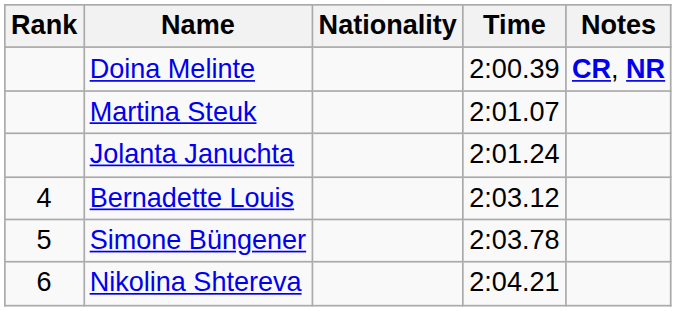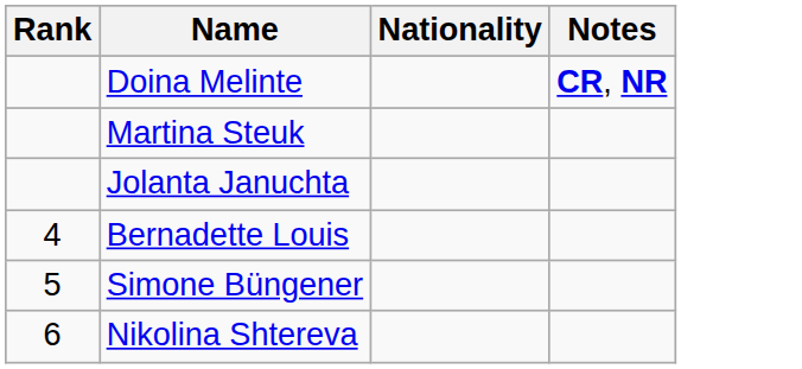 <table class="wikitable sortable" style="text-align:center">
 <tr>
 <th>Rank</th>
 <th>Name</th>
 <th>Nationality</th>
-<th>Time</th>
 <th>Notes</th>
 </tr>
 <tr>
 <td></td>
 <td align="left"><a href='#'>Doina Melinte</a></td>
 <td align=left></td>
-<td>2:00.39</td>
 <td><strong><a href='#'>CR</a></strong>, <strong><a href='#'>NR</a></strong></td>
 </tr>
 <tr>
 <td></td>
 <td align="left"><a href='#'>Martina Steuk</a></td>
 <td align=left></td>
-<td>2:01.07</td>
 <td></td>
 </tr>
 <tr>
 <td></td>
 <td align="left"><a href='#'>Jolanta Januchta</a></td>
 <td align=left></td>
-<td>2:01.24</td>
 <td></td>
 </tr>
 <tr>
 <td>4</td>
 <td align="left"><a href='#'>Bernadette Louis</a></td>
 <td align=left></td>
-<td>2:03.12</td>
 <td></td>
 </tr>
 <tr>
 <td>5</td>
 <td align="left"><a href='#'>Simone Büngener</a></td>
 <td align=left></td>
-<td>2:03.78</td>
 <td></td>
 </tr>
 <tr>
 <td>6</td>
 <td align="left"><a href='#'>Nikolina Shtereva</a></td>
 <td align=left></td>
-<td>2:04.21</td>
 <td></td>
 </tr>
 </table>
